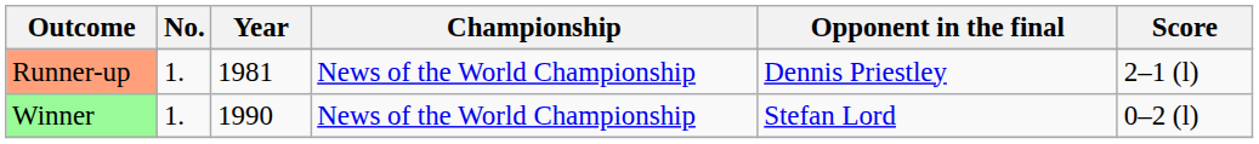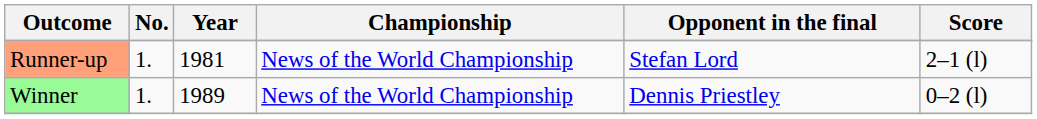 <table class="wikitable">
 <tr>
 <th width="80">Outcome</th>
 <th width="20">No.</th>
 <th width="50">Year</th>
 <th style="width:250px;">Championship</th>
 <th style="width:200px;">Opponent in the final</th>
 <th width="70">Score</th>
 </tr>
 <tr>
 </tr>
 <tr>
 <td style="background:#ffa07a;">Runner-up</td>
 <td>1.</td>
 <td>1981</td>
 <td><a href='#'>News of the World Championship</a></td>
-<td> <a href='#'>Dennis Priestley</a></td>
+<td> <a href='#'>Stefan Lord</a></td>
 <td>2–1 (l)</td>
 </tr>
 <tr>
 <td style="background:#98FB98;">Winner</td>
 <td>1.</td>
-<td>1990</td>
+<td>1989</td>
 <td><a href='#'>News of the World Championship</a></td>
-<td> <a href='#'>Stefan Lord</a></td>
+<td> <a href='#'>Dennis Priestley</a></td>
 <td>0–2 (l)</td>
 </tr>
 <tr>
 </tr>
 </table>
